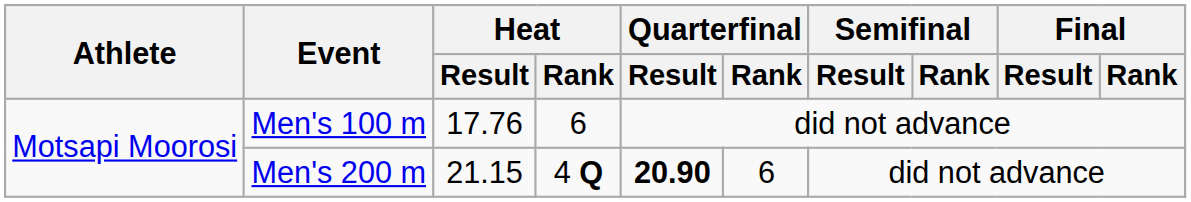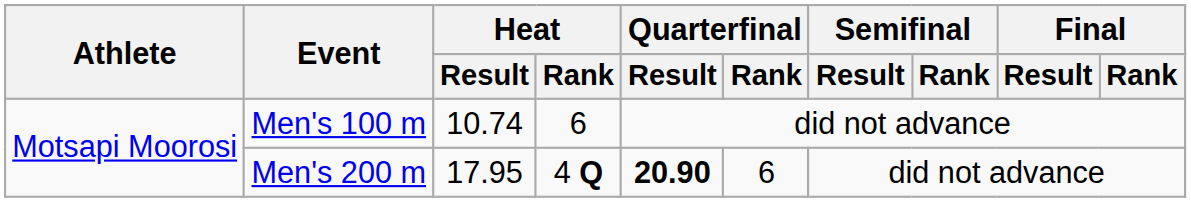 <table class="wikitable" style="font-size:90%">
 <tr>
 <th rowspan="2">Athlete</th>
 <th rowspan="2">Event</th>
 <th colspan="2">Heat</th>
 <th colspan="2">Quarterfinal</th>
 <th colspan="2">Semifinal</th>
 <th colspan="2">Final</th>
 </tr>
 <tr style="font-size:95%">
 <th>Result</th>
 <th>Rank</th>
 <th>Result</th>
 <th>Rank</th>
 <th>Result</th>
 <th>Rank</th>
 <th>Result</th>
 <th>Rank</th>
 </tr>
 <tr align=center>
 <td style="text-align:left;" rowspan="2"><a href='#'>Motsapi Moorosi</a></td>
 <td align=left><a href='#'>Men's 100 m</a></td>
-<td>17.76</td>
+<td>10.74</td>
 <td>6</td>
 <td colspan=6>did not advance</td>
 </tr>
 <tr align=center>
 <td align=left><a href='#'>Men's 200 m</a></td>
-<td>21.15</td>
+<td>17.95</td>
 <td>4 <strong>Q</strong></td>
 <td><strong>20.90</strong></td>
 <td>6</td>
 <td colspan=4>did not advance</td>
 </tr>
 </table>
